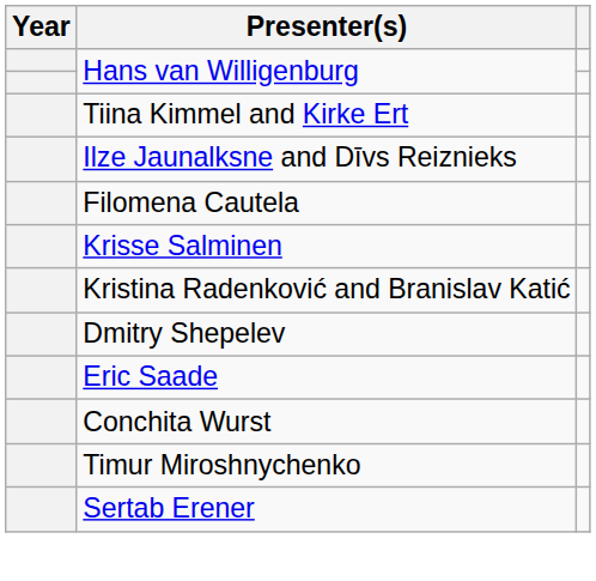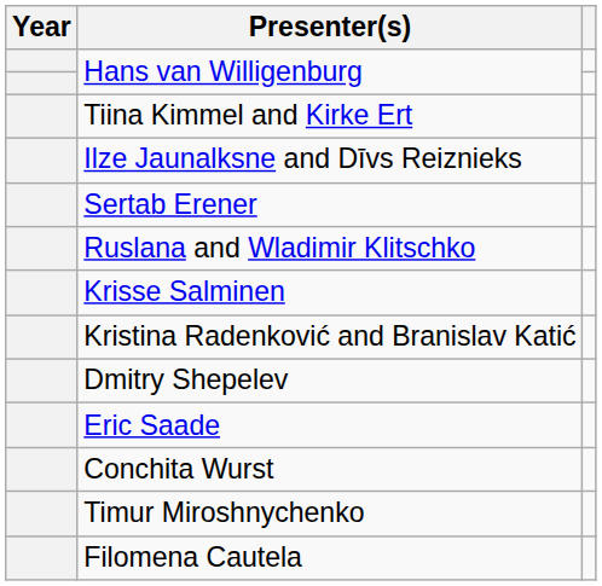 <table class="wikitable plainrowheaders">
 <tr>
 <th>Year</th>
 <th>Presenter(s)</th>
 <th></th>
 </tr>
 <tr>
 <th scope="row"></th>
 <td rowspan=2><a href='#'>Hans van Willigenburg</a></td>
 <td></td>
 </tr>
 <tr>
 <th scope="row"></th>
 <td></td>
 </tr>
 <tr>
 <th scope="row"></th>
 <td>Tiina Kimmel and <a href='#'>Kirke Ert</a></td>
 <td></td>
 </tr>
 <tr>
 <th scope="row"></th>
 <td><a href='#'>Ilze Jaunalksne</a> and Dīvs Reiznieks</td>
 <td></td>
 </tr>
 <tr>
 <th scope="row"></th>
-<td>Filomena Cautela</td>
+<td><a href='#'>Sertab Erener</a> </td>
+<td></td>
+</tr>
+<tr>
+<th scope="row"></th>
+<td><a href='#'>Ruslana</a> and <a href='#'>Wladimir Klitschko</a> </td>
 <td></td>
 </tr>
 <tr>
 <th scope="row"></th>
 <td><a href='#'>Krisse Salminen</a> </td>
 <td></td>
 </tr>
 <tr>
 <th scope="row"></th>
 <td>Kristina Radenković and Branislav Katić</td>
 <td></td>
 </tr>
 <tr>
 <th scope="row"></th>
 <td>Dmitry Shepelev</td>
 <td></td>
 </tr>
 <tr>
 <th scope="row"></th>
 <td><a href='#'>Eric Saade</a> </td>
 <td></td>
 </tr>
 <tr>
 <th scope="row"></th>
 <td>Conchita Wurst</td>
 <td></td>
 </tr>
 <tr>
 <th scope="row"></th>
 <td>Timur Miroshnychenko</td>
 <td></td>
 </tr>
 <tr>
 <th scope="row"></th>
-<td><a href='#'>Sertab Erener</a> </td>
+<td>Filomena Cautela</td>
 <td></td>
 </tr>
 </table>
